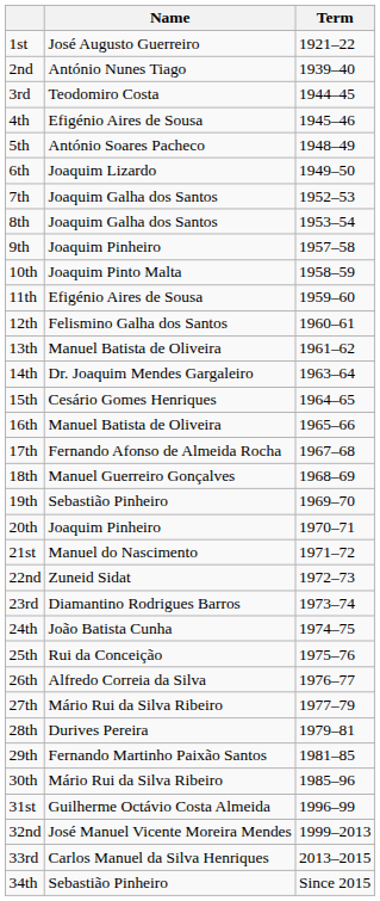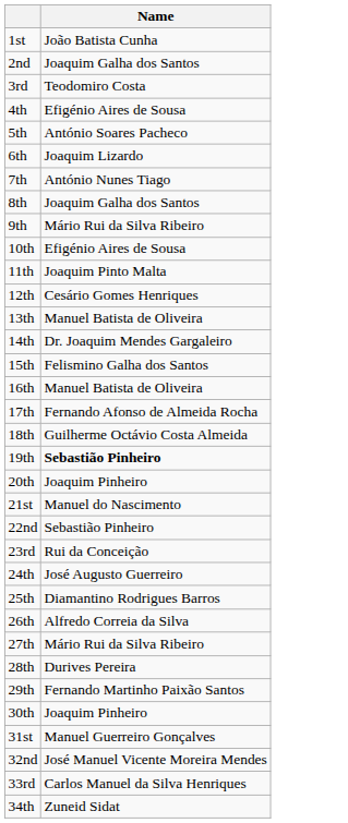 <table class="wikitable">
 <tr>
 <th></th>
 <th>Name</th>
-<th>Term</th>
 </tr>
 <tr --->
 <td>1st</td>
-<td>José Augusto Guerreiro</td>
-<td>1921–22</td>
+<td>João Batista Cunha</td>
 </tr>
 <tr --->
 <td>2nd</td>
-<td>António Nunes Tiago</td>
-<td>1939–40</td>
+<td>Joaquim Galha dos Santos</td>
 </tr>
 <tr --->
 <td>3rd</td>
 <td>Teodomiro Costa</td>
-<td>1944–45</td>
 </tr>
 <tr --->
 <td>4th</td>
 <td>Efigénio Aires de Sousa</td>
-<td>1945–46</td>
 </tr>
 <tr --->
 <td>5th</td>
 <td>António Soares Pacheco</td>
-<td>1948–49</td>
 </tr>
 <tr --->
 <td>6th</td>
 <td>Joaquim Lizardo</td>
-<td>1949–50</td>
 </tr>
 <tr --->
 <td>7th</td>
-<td>Joaquim Galha dos Santos</td>
-<td>1952–53</td>
+<td>António Nunes Tiago</td>
 </tr>
 <tr --->
 <td>8th</td>
 <td>Joaquim Galha dos Santos</td>
-<td>1953–54</td>
 </tr>
 <tr --->
 <td>9th</td>
-<td>Joaquim Pinheiro</td>
-<td>1957–58</td>
+<td>Mário Rui da Silva Ribeiro</td>
 </tr>
 <tr --->
 <td>10th</td>
-<td>Joaquim Pinto Malta</td>
-<td>1958–59</td>
+<td>Efigénio Aires de Sousa</td>
 </tr>
 <tr --->
 <td>11th</td>
-<td>Efigénio Aires de Sousa</td>
-<td>1959–60</td>
+<td>Joaquim Pinto Malta</td>
 </tr>
 <tr --->
 <td>12th</td>
-<td>Felismino Galha dos Santos</td>
-<td>1960–61</td>
+<td>Cesário Gomes Henriques</td>
 </tr>
 <tr --->
 <td>13th</td>
 <td>Manuel Batista de Oliveira</td>
-<td>1961–62</td>
 </tr>
 <tr --->
 <td>14th</td>
 <td>Dr. Joaquim Mendes Gargaleiro</td>
-<td>1963–64</td>
 </tr>
 <tr --->
 <td>15th</td>
-<td>Cesário Gomes Henriques</td>
-<td>1964–65</td>
+<td>Felismino Galha dos Santos</td>
 </tr>
 <tr --->
 <td>16th</td>
 <td>Manuel Batista de Oliveira</td>
-<td>1965–66</td>
 </tr>
 <tr --->
 <td>17th</td>
 <td>Fernando Afonso de Almeida Rocha</td>
-<td>1967–68</td>
 </tr>
 <tr --->
 <td>18th</td>
-<td>Manuel Guerreiro Gonçalves</td>
-<td>1968–69</td>
+<td>Guilherme Octávio Costa Almeida</td>
 </tr>
 <tr --->
 <td>19th</td>
-<td>Sebastião Pinheiro</td>
-<td>1969–70</td>
+<td><strong>Sebastião Pinheiro</strong></td>
 </tr>
 <tr --->
 <td>20th</td>
 <td>Joaquim Pinheiro</td>
-<td>1970–71</td>
 </tr>
 <tr --->
 <td>21st</td>
 <td>Manuel do Nascimento</td>
-<td>1971–72</td>
 </tr>
 <tr --->
 <td>22nd</td>
-<td>Zuneid Sidat</td>
-<td>1972–73</td>
+<td>Sebastião Pinheiro</td>
 </tr>
 <tr --->
 <td>23rd</td>
-<td>Diamantino Rodrigues Barros</td>
-<td>1973–74</td>
+<td>Rui da Conceição</td>
 </tr>
 <tr --->
 <td>24th</td>
-<td>João Batista Cunha</td>
-<td>1974–75</td>
+<td>José Augusto Guerreiro</td>
 </tr>
 <tr --->
 <td>25th</td>
-<td>Rui da Conceição</td>
-<td>1975–76</td>
+<td>Diamantino Rodrigues Barros</td>
 </tr>
 <tr --->
 <td>26th</td>
 <td>Alfredo Correia da Silva</td>
-<td>1976–77</td>
 </tr>
 <tr --->
 <td>27th</td>
 <td>Mário Rui da Silva Ribeiro</td>
-<td>1977–79</td>
 </tr>
 <tr --->
 <td>28th</td>
 <td>Durives Pereira</td>
-<td>1979–81</td>
 </tr>
 <tr --->
 <td>29th</td>
 <td>Fernando Martinho Paixão Santos</td>
-<td>1981–85</td>
 </tr>
 <tr --->
 <td>30th</td>
-<td>Mário Rui da Silva Ribeiro</td>
-<td>1985–96</td>
+<td>Joaquim Pinheiro</td>
 </tr>
 <tr --->
 <td>31st</td>
-<td>Guilherme Octávio Costa Almeida</td>
-<td>1996–99</td>
+<td>Manuel Guerreiro Gonçalves</td>
 </tr>
 <tr --->
 <td>32nd</td>
 <td>José Manuel Vicente Moreira Mendes</td>
-<td>1999–2013</td>
 </tr>
 <tr --->
 <td>33rd</td>
 <td>Carlos Manuel da Silva Henriques</td>
-<td>2013–2015</td>
 </tr>
 <tr --->
 <td>34th</td>
-<td>Sebastião Pinheiro</td>
-<td>Since 2015</td>
+<td>Zuneid Sidat</td>
 </tr>
 </table>
